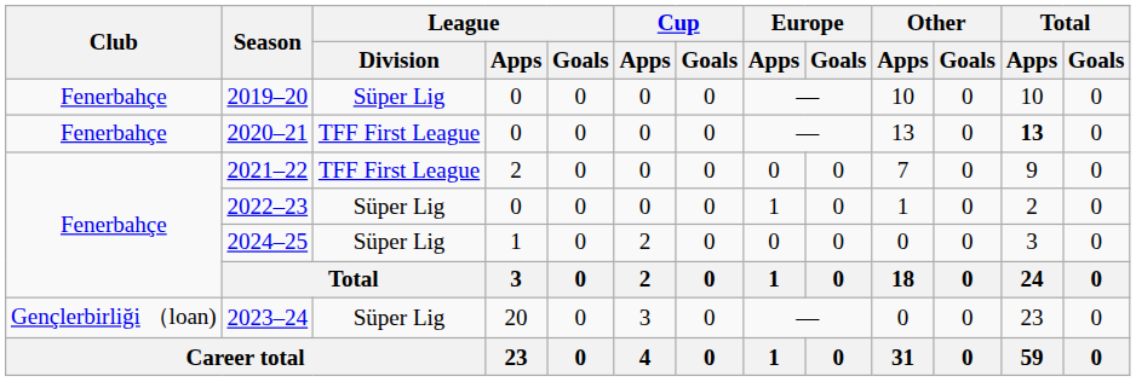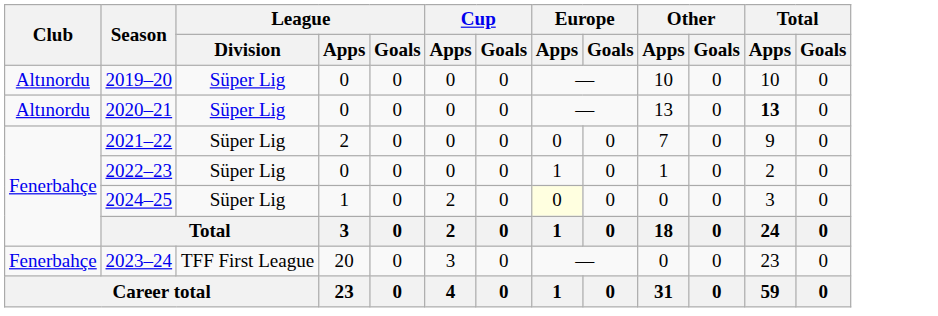 <table class="wikitable" style="text-align:center">
 <tr>
 <th rowspan="2">Club</th>
 <th rowspan="2">Season</th>
 <th colspan="3">League</th>
 <th colspan="2"><a href='#'>Cup</a></th>
 <th colspan="2">Europe</th>
 <th colspan="2">Other</th>
 <th colspan="2">Total</th>
 </tr>
 <tr>
 <th>Division</th>
 <th>Apps</th>
 <th>Goals</th>
 <th>Apps</th>
 <th>Goals</th>
 <th>Apps</th>
 <th>Goals</th>
 <th>Apps</th>
 <th>Goals</th>
 <th>Apps</th>
 <th>Goals</th>
 </tr>
 <tr>
-<td><a href='#'>Fenerbahçe</a></td>
+<td><a href='#'>Altınordu</a></td>
 <td><a href='#'>2019–20</a></td>
 <td><a href='#'>Süper Lig</a></td>
 <td>0</td>
 <td>0</td>
 <td>0</td>
 <td>0</td>
 <td colspan=2>—</td>
 <td>10</td>
 <td>0</td>
 <td>10</td>
 <td>0</td>
 </tr>
 <tr>
-<td><a href='#'>Fenerbahçe</a></td>
+<td><a href='#'>Altınordu</a></td>
 <td><a href='#'>2020–21</a></td>
-<td><a href='#'>TFF First League</a></td>
+<td><a href='#'>Süper Lig</a></td>
 <td>0</td>
 <td>0</td>
 <td>0</td>
 <td>0</td>
 <td colspan=2>—</td>
 <td>13</td>
 <td>0</td>
 <td><strong>13</strong></td>
 <td>0</td>
 </tr>
 <tr>
 <td rowspan="4"><a href='#'>Fenerbahçe</a></td>
 <td><a href='#'>2021–22</a></td>
-<td><a href='#'>TFF First League</a></td>
+<td>Süper Lig</td>
 <td>2</td>
 <td>0</td>
 <td>0</td>
 <td>0</td>
 <td>0</td>
 <td>0</td>
 <td>7</td>
 <td>0</td>
 <td>9</td>
 <td>0</td>
 </tr>
 <tr>
 <td><a href='#'>2022–23</a></td>
 <td>Süper Lig</td>
 <td>0</td>
 <td>0</td>
 <td>0</td>
 <td>0</td>
 <td>1</td>
 <td>0</td>
 <td>1</td>
 <td>0</td>
 <td>2</td>
 <td>0</td>
 </tr>
 <tr>
 <td><a href='#'>2024–25</a></td>
 <td>Süper Lig</td>
 <td>1</td>
 <td>0</td>
 <td>2</td>
 <td>0</td>
-<td>0</td>
+<td style="background: lightyellow;">0</td>
 <td>0</td>
 <td>0</td>
 <td>0</td>
 <td>3</td>
 <td>0</td>
 </tr>
 <tr>
 <th colspan="2">Total</th>
 <th>3</th>
 <th>0</th>
 <th>2</th>
 <th>0</th>
 <th>1</th>
 <th>0</th>
 <th>18</th>
 <th>0</th>
 <th>24</th>
 <th>0</th>
 </tr>
 <tr>
-<td><a href='#'>Gençlerbirliği</a> （loan)</td>
+<td><a href='#'>Fenerbahçe</a></td>
 <td><a href='#'>2023–24</a></td>
-<td>Süper Lig</td>
+<td>TFF First League</td>
 <td>20</td>
 <td>0</td>
 <td>3</td>
 <td>0</td>
 <td colspan=2>—</td>
 <td>0</td>
 <td>0</td>
 <td>23</td>
 <td>0</td>
 </tr>
 <tr>
 <th colspan="3">Career total</th>
 <th>23</th>
 <th>0</th>
 <th>4</th>
 <th>0</th>
 <th>1</th>
 <th>0</th>
 <th>31</th>
 <th>0</th>
 <th>59</th>
 <th>0</th>
 </tr>
 </table>
